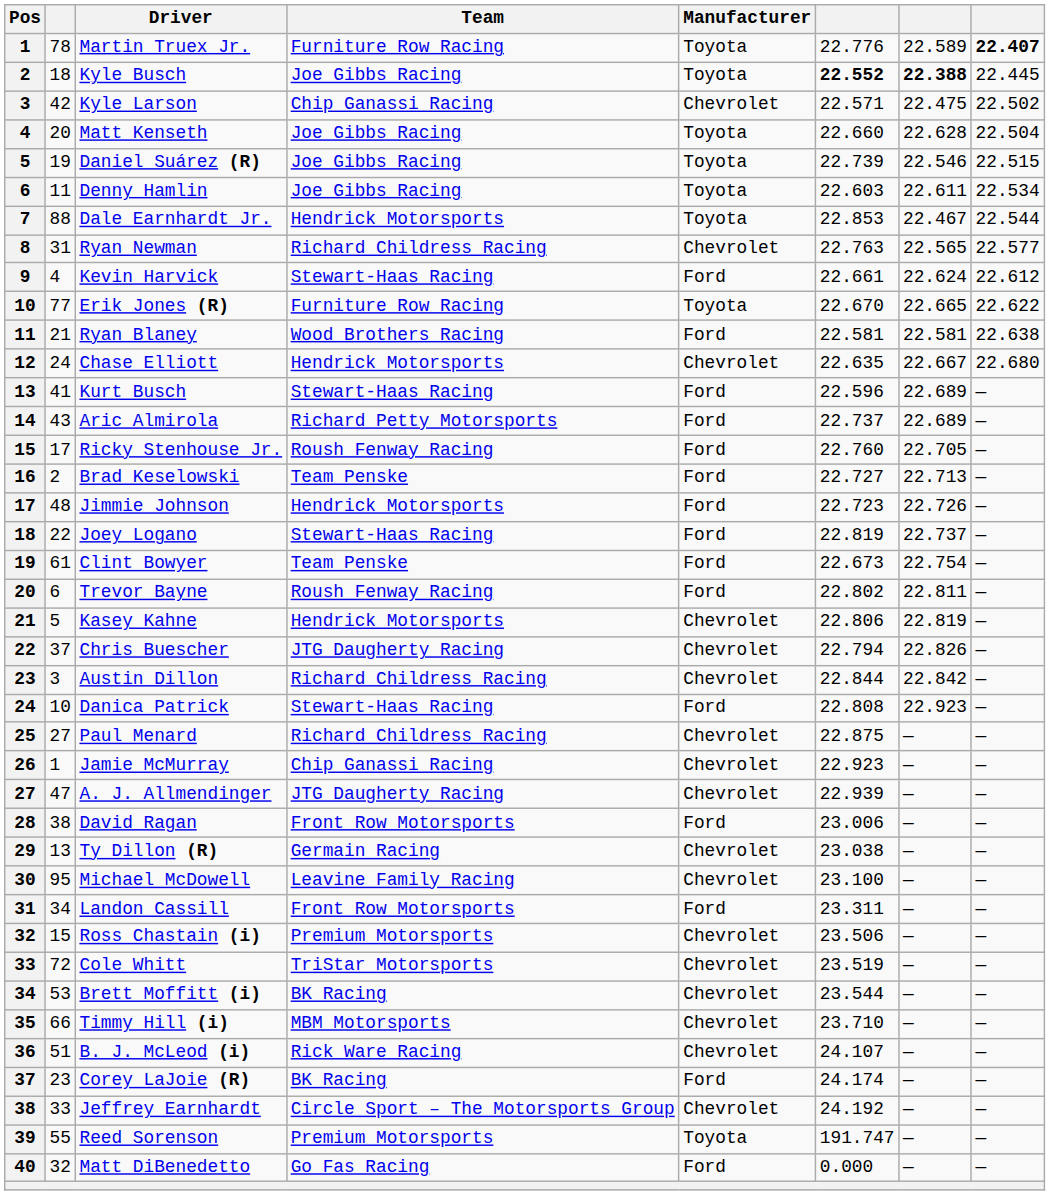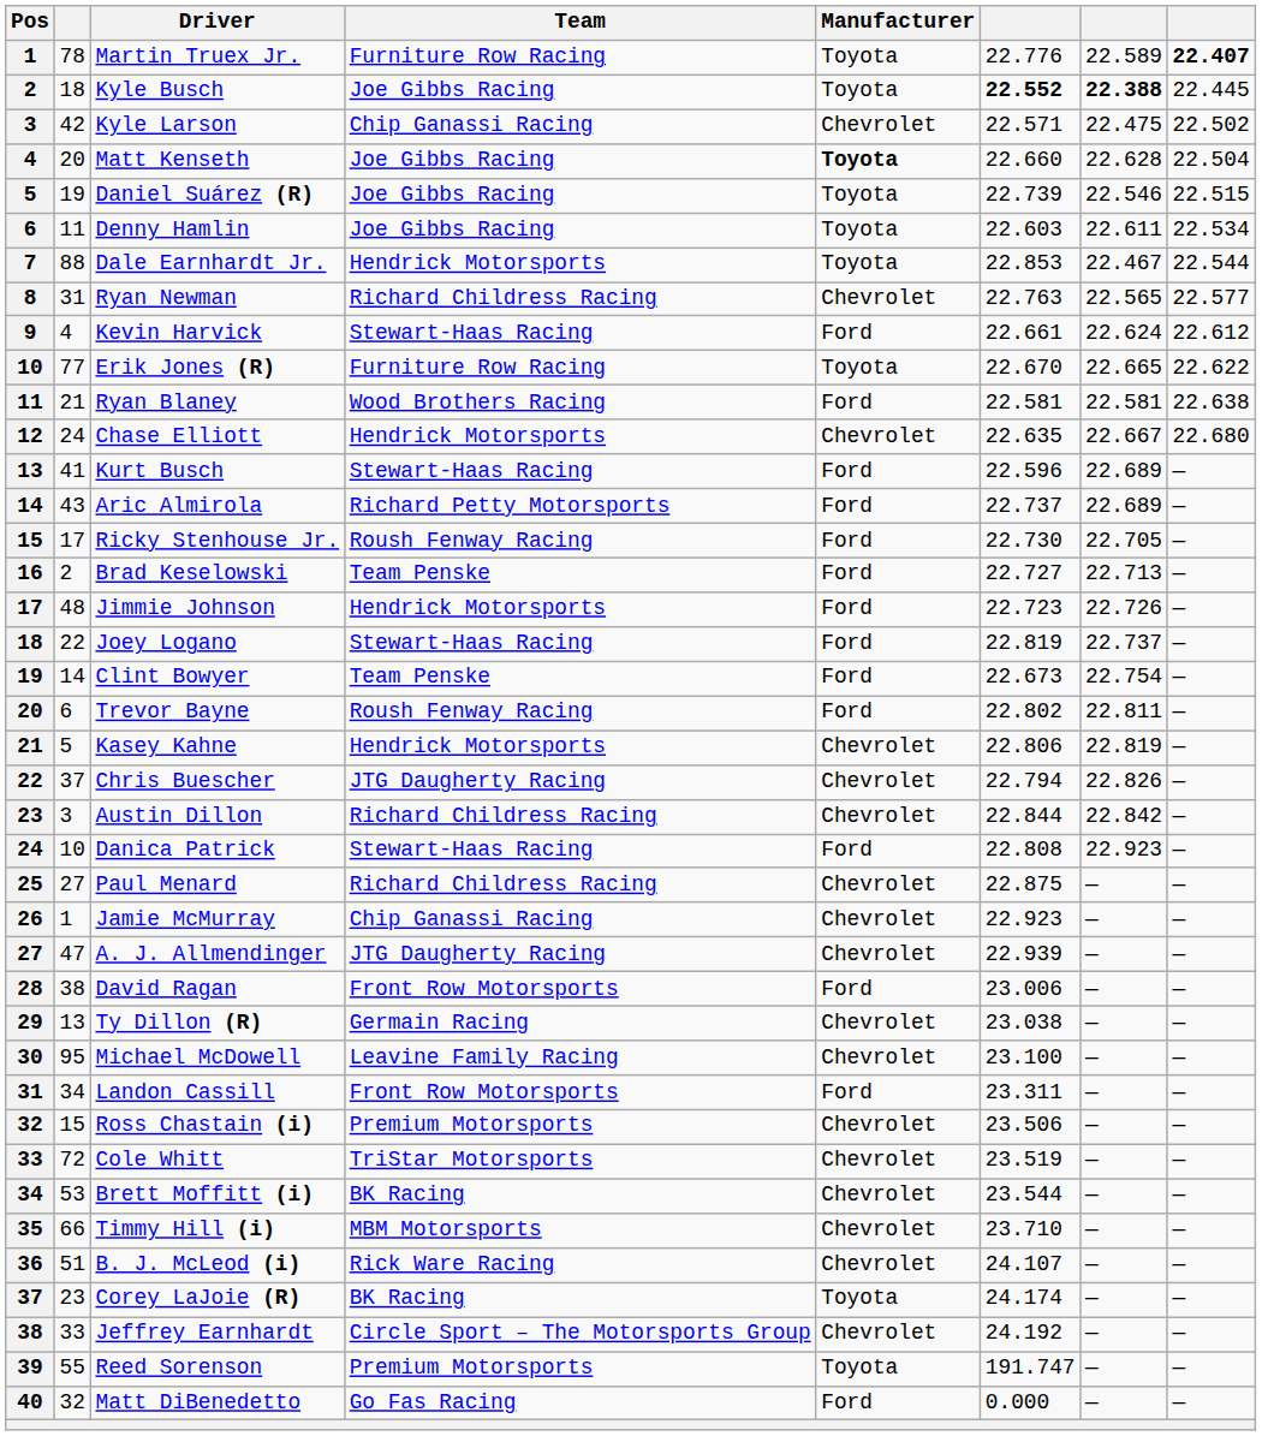 <table class="wikitable" style="font-size:95%">
 <tr>
 <th>Pos</th>
 <th></th>
 <th>Driver</th>
 <th>Team</th>
 <th>Manufacturer</th>
 <th></th>
 <th></th>
 <th></th>
 </tr>
 <tr>
 <th>1</th>
 <td>78</td>
 <td><a href='#'>Martin Truex Jr.</a></td>
 <td><a href='#'>Furniture Row Racing</a></td>
 <td>Toyota</td>
 <td>22.776</td>
 <td>22.589</td>
 <td><strong>22.407</strong></td>
 </tr>
 <tr>
 <th>2</th>
 <td>18</td>
 <td><a href='#'>Kyle Busch</a></td>
 <td><a href='#'>Joe Gibbs Racing</a></td>
 <td>Toyota</td>
 <td><strong>22.552</strong></td>
 <td><strong>22.388</strong></td>
 <td>22.445</td>
 </tr>
 <tr>
 <th>3</th>
 <td>42</td>
 <td><a href='#'>Kyle Larson</a></td>
 <td><a href='#'>Chip Ganassi Racing</a></td>
 <td>Chevrolet</td>
 <td>22.571</td>
 <td>22.475</td>
 <td>22.502</td>
 </tr>
 <tr>
 <th>4</th>
 <td>20</td>
 <td><a href='#'>Matt Kenseth</a></td>
 <td><a href='#'>Joe Gibbs Racing</a></td>
-<td>Toyota</td>
+<td><strong>Toyota</strong></td>
 <td>22.660</td>
 <td>22.628</td>
 <td>22.504</td>
 </tr>
 <tr>
 <th>5</th>
 <td>19</td>
 <td><a href='#'>Daniel Suárez</a> <strong>(R)</strong></td>
 <td><a href='#'>Joe Gibbs Racing</a></td>
 <td>Toyota</td>
 <td>22.739</td>
 <td>22.546</td>
 <td>22.515</td>
 </tr>
 <tr>
 <th>6</th>
 <td>11</td>
 <td><a href='#'>Denny Hamlin</a></td>
 <td><a href='#'>Joe Gibbs Racing</a></td>
 <td>Toyota</td>
 <td>22.603</td>
 <td>22.611</td>
 <td>22.534</td>
 </tr>
 <tr>
 <th>7</th>
 <td>88</td>
 <td><a href='#'>Dale Earnhardt Jr.</a></td>
 <td><a href='#'>Hendrick Motorsports</a></td>
 <td>Toyota</td>
 <td>22.853</td>
 <td>22.467</td>
 <td>22.544</td>
 </tr>
 <tr>
 <th>8</th>
 <td>31</td>
 <td><a href='#'>Ryan Newman</a></td>
 <td><a href='#'>Richard Childress Racing</a></td>
 <td>Chevrolet</td>
 <td>22.763</td>
 <td>22.565</td>
 <td>22.577</td>
 </tr>
 <tr>
 <th>9</th>
 <td>4</td>
 <td><a href='#'>Kevin Harvick</a></td>
 <td><a href='#'>Stewart-Haas Racing</a></td>
 <td>Ford</td>
 <td>22.661</td>
 <td>22.624</td>
 <td>22.612</td>
 </tr>
 <tr>
 <th>10</th>
 <td>77</td>
 <td><a href='#'>Erik Jones</a> <strong>(R)</strong></td>
 <td><a href='#'>Furniture Row Racing</a></td>
 <td>Toyota</td>
 <td>22.670</td>
 <td>22.665</td>
 <td>22.622</td>
 </tr>
 <tr>
 <th>11</th>
 <td>21</td>
 <td><a href='#'>Ryan Blaney</a></td>
 <td><a href='#'>Wood Brothers Racing</a></td>
 <td>Ford</td>
 <td>22.581</td>
 <td>22.581</td>
 <td>22.638</td>
 </tr>
 <tr>
 <th>12</th>
 <td>24</td>
 <td><a href='#'>Chase Elliott</a></td>
 <td><a href='#'>Hendrick Motorsports</a></td>
 <td>Chevrolet</td>
 <td>22.635</td>
 <td>22.667</td>
 <td>22.680</td>
 </tr>
 <tr>
 <th>13</th>
 <td>41</td>
 <td><a href='#'>Kurt Busch</a></td>
 <td><a href='#'>Stewart-Haas Racing</a></td>
 <td>Ford</td>
 <td>22.596</td>
 <td>22.689</td>
 <td>—</td>
 </tr>
 <tr>
 <th>14</th>
 <td>43</td>
 <td><a href='#'>Aric Almirola</a></td>
 <td><a href='#'>Richard Petty Motorsports</a></td>
 <td>Ford</td>
 <td>22.737</td>
 <td>22.689</td>
 <td>—</td>
 </tr>
 <tr>
 <th>15</th>
 <td>17</td>
 <td><a href='#'>Ricky Stenhouse Jr.</a></td>
 <td><a href='#'>Roush Fenway Racing</a></td>
 <td>Ford</td>
-<td>22.760</td>
+<td>22.730</td>
 <td>22.705</td>
 <td>—</td>
 </tr>
 <tr>
 <th>16</th>
 <td>2</td>
 <td><a href='#'>Brad Keselowski</a></td>
 <td><a href='#'>Team Penske</a></td>
 <td>Ford</td>
 <td>22.727</td>
 <td>22.713</td>
 <td>—</td>
 </tr>
 <tr>
 <th>17</th>
 <td>48</td>
 <td><a href='#'>Jimmie Johnson</a></td>
 <td><a href='#'>Hendrick Motorsports</a></td>
 <td>Ford</td>
 <td>22.723</td>
 <td>22.726</td>
 <td>—</td>
 </tr>
 <tr>
 <th>18</th>
 <td>22</td>
 <td><a href='#'>Joey Logano</a></td>
 <td><a href='#'>Stewart-Haas Racing</a></td>
 <td>Ford</td>
 <td>22.819</td>
 <td>22.737</td>
 <td>—</td>
 </tr>
 <tr>
 <th>19</th>
-<td>61</td>
+<td>14</td>
 <td><a href='#'>Clint Bowyer</a></td>
 <td><a href='#'>Team Penske</a></td>
 <td>Ford</td>
 <td>22.673</td>
 <td>22.754</td>
 <td>—</td>
 </tr>
 <tr>
 <th>20</th>
 <td>6</td>
 <td><a href='#'>Trevor Bayne</a></td>
 <td><a href='#'>Roush Fenway Racing</a></td>
 <td>Ford</td>
 <td>22.802</td>
 <td>22.811</td>
 <td>—</td>
 </tr>
 <tr>
 <th>21</th>
 <td>5</td>
 <td><a href='#'>Kasey Kahne</a></td>
 <td><a href='#'>Hendrick Motorsports</a></td>
 <td>Chevrolet</td>
 <td>22.806</td>
 <td>22.819</td>
 <td>—</td>
 </tr>
 <tr>
 <th>22</th>
 <td>37</td>
 <td><a href='#'>Chris Buescher</a></td>
 <td><a href='#'>JTG Daugherty Racing</a></td>
 <td>Chevrolet</td>
 <td>22.794</td>
 <td>22.826</td>
 <td>—</td>
 </tr>
 <tr>
 <th>23</th>
 <td>3</td>
 <td><a href='#'>Austin Dillon</a></td>
 <td><a href='#'>Richard Childress Racing</a></td>
 <td>Chevrolet</td>
 <td>22.844</td>
 <td>22.842</td>
 <td>—</td>
 </tr>
 <tr>
 <th>24</th>
 <td>10</td>
 <td><a href='#'>Danica Patrick</a></td>
 <td><a href='#'>Stewart-Haas Racing</a></td>
 <td>Ford</td>
 <td>22.808</td>
 <td>22.923</td>
 <td>—</td>
 </tr>
 <tr>
 <th>25</th>
 <td>27</td>
 <td><a href='#'>Paul Menard</a></td>
 <td><a href='#'>Richard Childress Racing</a></td>
 <td>Chevrolet</td>
 <td>22.875</td>
 <td>—</td>
 <td>—</td>
 </tr>
 <tr>
 <th>26</th>
 <td>1</td>
 <td><a href='#'>Jamie McMurray</a></td>
 <td><a href='#'>Chip Ganassi Racing</a></td>
 <td>Chevrolet</td>
 <td>22.923</td>
 <td>—</td>
 <td>—</td>
 </tr>
 <tr>
 <th>27</th>
 <td>47</td>
 <td><a href='#'>A. J. Allmendinger</a></td>
 <td><a href='#'>JTG Daugherty Racing</a></td>
 <td>Chevrolet</td>
 <td>22.939</td>
 <td>—</td>
 <td>—</td>
 </tr>
 <tr>
 <th>28</th>
 <td>38</td>
 <td><a href='#'>David Ragan</a></td>
 <td><a href='#'>Front Row Motorsports</a></td>
 <td>Ford</td>
 <td>23.006</td>
 <td>—</td>
 <td>—</td>
 </tr>
 <tr>
 <th>29</th>
 <td>13</td>
 <td><a href='#'>Ty Dillon</a> <strong>(R)</strong></td>
 <td><a href='#'>Germain Racing</a></td>
 <td>Chevrolet</td>
 <td>23.038</td>
 <td>—</td>
 <td>—</td>
 </tr>
 <tr>
 <th>30</th>
 <td>95</td>
 <td><a href='#'>Michael McDowell</a></td>
 <td><a href='#'>Leavine Family Racing</a></td>
 <td>Chevrolet</td>
 <td>23.100</td>
 <td>—</td>
 <td>—</td>
 </tr>
 <tr>
 <th>31</th>
 <td>34</td>
 <td><a href='#'>Landon Cassill</a></td>
 <td><a href='#'>Front Row Motorsports</a></td>
 <td>Ford</td>
 <td>23.311</td>
 <td>—</td>
 <td>—</td>
 </tr>
 <tr>
 <th>32</th>
 <td>15</td>
 <td><a href='#'>Ross Chastain</a> <strong>(i)</strong></td>
 <td><a href='#'>Premium Motorsports</a></td>
 <td>Chevrolet</td>
 <td>23.506</td>
 <td>—</td>
 <td>—</td>
 </tr>
 <tr>
 <th>33</th>
 <td>72</td>
 <td><a href='#'>Cole Whitt</a></td>
 <td><a href='#'>TriStar Motorsports</a></td>
 <td>Chevrolet</td>
 <td>23.519</td>
 <td>—</td>
 <td>—</td>
 </tr>
 <tr>
 <th>34</th>
 <td>53</td>
 <td><a href='#'>Brett Moffitt</a> <strong>(i)</strong></td>
 <td><a href='#'>BK Racing</a></td>
 <td>Chevrolet</td>
 <td>23.544</td>
 <td>—</td>
 <td>—</td>
 </tr>
 <tr>
 <th>35</th>
 <td>66</td>
 <td><a href='#'>Timmy Hill</a> <strong>(i)</strong></td>
 <td><a href='#'>MBM Motorsports</a></td>
 <td>Chevrolet</td>
 <td>23.710</td>
 <td>—</td>
 <td>—</td>
 </tr>
 <tr>
 <th>36</th>
 <td>51</td>
 <td><a href='#'>B. J. McLeod</a> <strong>(i)</strong></td>
 <td><a href='#'>Rick Ware Racing</a></td>
 <td>Chevrolet</td>
 <td>24.107</td>
 <td>—</td>
 <td>—</td>
 </tr>
 <tr>
 <th>37</th>
 <td>23</td>
 <td><a href='#'>Corey LaJoie</a> <strong>(R)</strong></td>
 <td><a href='#'>BK Racing</a></td>
-<td>Ford</td>
+<td>Toyota</td>
 <td>24.174</td>
 <td>—</td>
 <td>—</td>
 </tr>
 <tr>
 <th>38</th>
 <td>33</td>
 <td><a href='#'>Jeffrey Earnhardt</a></td>
 <td><a href='#'>Circle Sport – The Motorsports Group</a></td>
 <td>Chevrolet</td>
 <td>24.192</td>
 <td>—</td>
 <td>—</td>
 </tr>
 <tr>
 <th>39</th>
 <td>55</td>
 <td><a href='#'>Reed Sorenson</a></td>
 <td><a href='#'>Premium Motorsports</a></td>
 <td>Toyota</td>
 <td>191.747</td>
 <td>—</td>
 <td>—</td>
 </tr>
 <tr>
 <th>40</th>
 <td>32</td>
 <td><a href='#'>Matt DiBenedetto</a></td>
 <td><a href='#'>Go Fas Racing</a></td>
 <td>Ford</td>
 <td>0.000</td>
 <td>—</td>
 <td>—</td>
 </tr>
 <tr>
 <th colspan="8"></th>
 </tr>
 </table>
